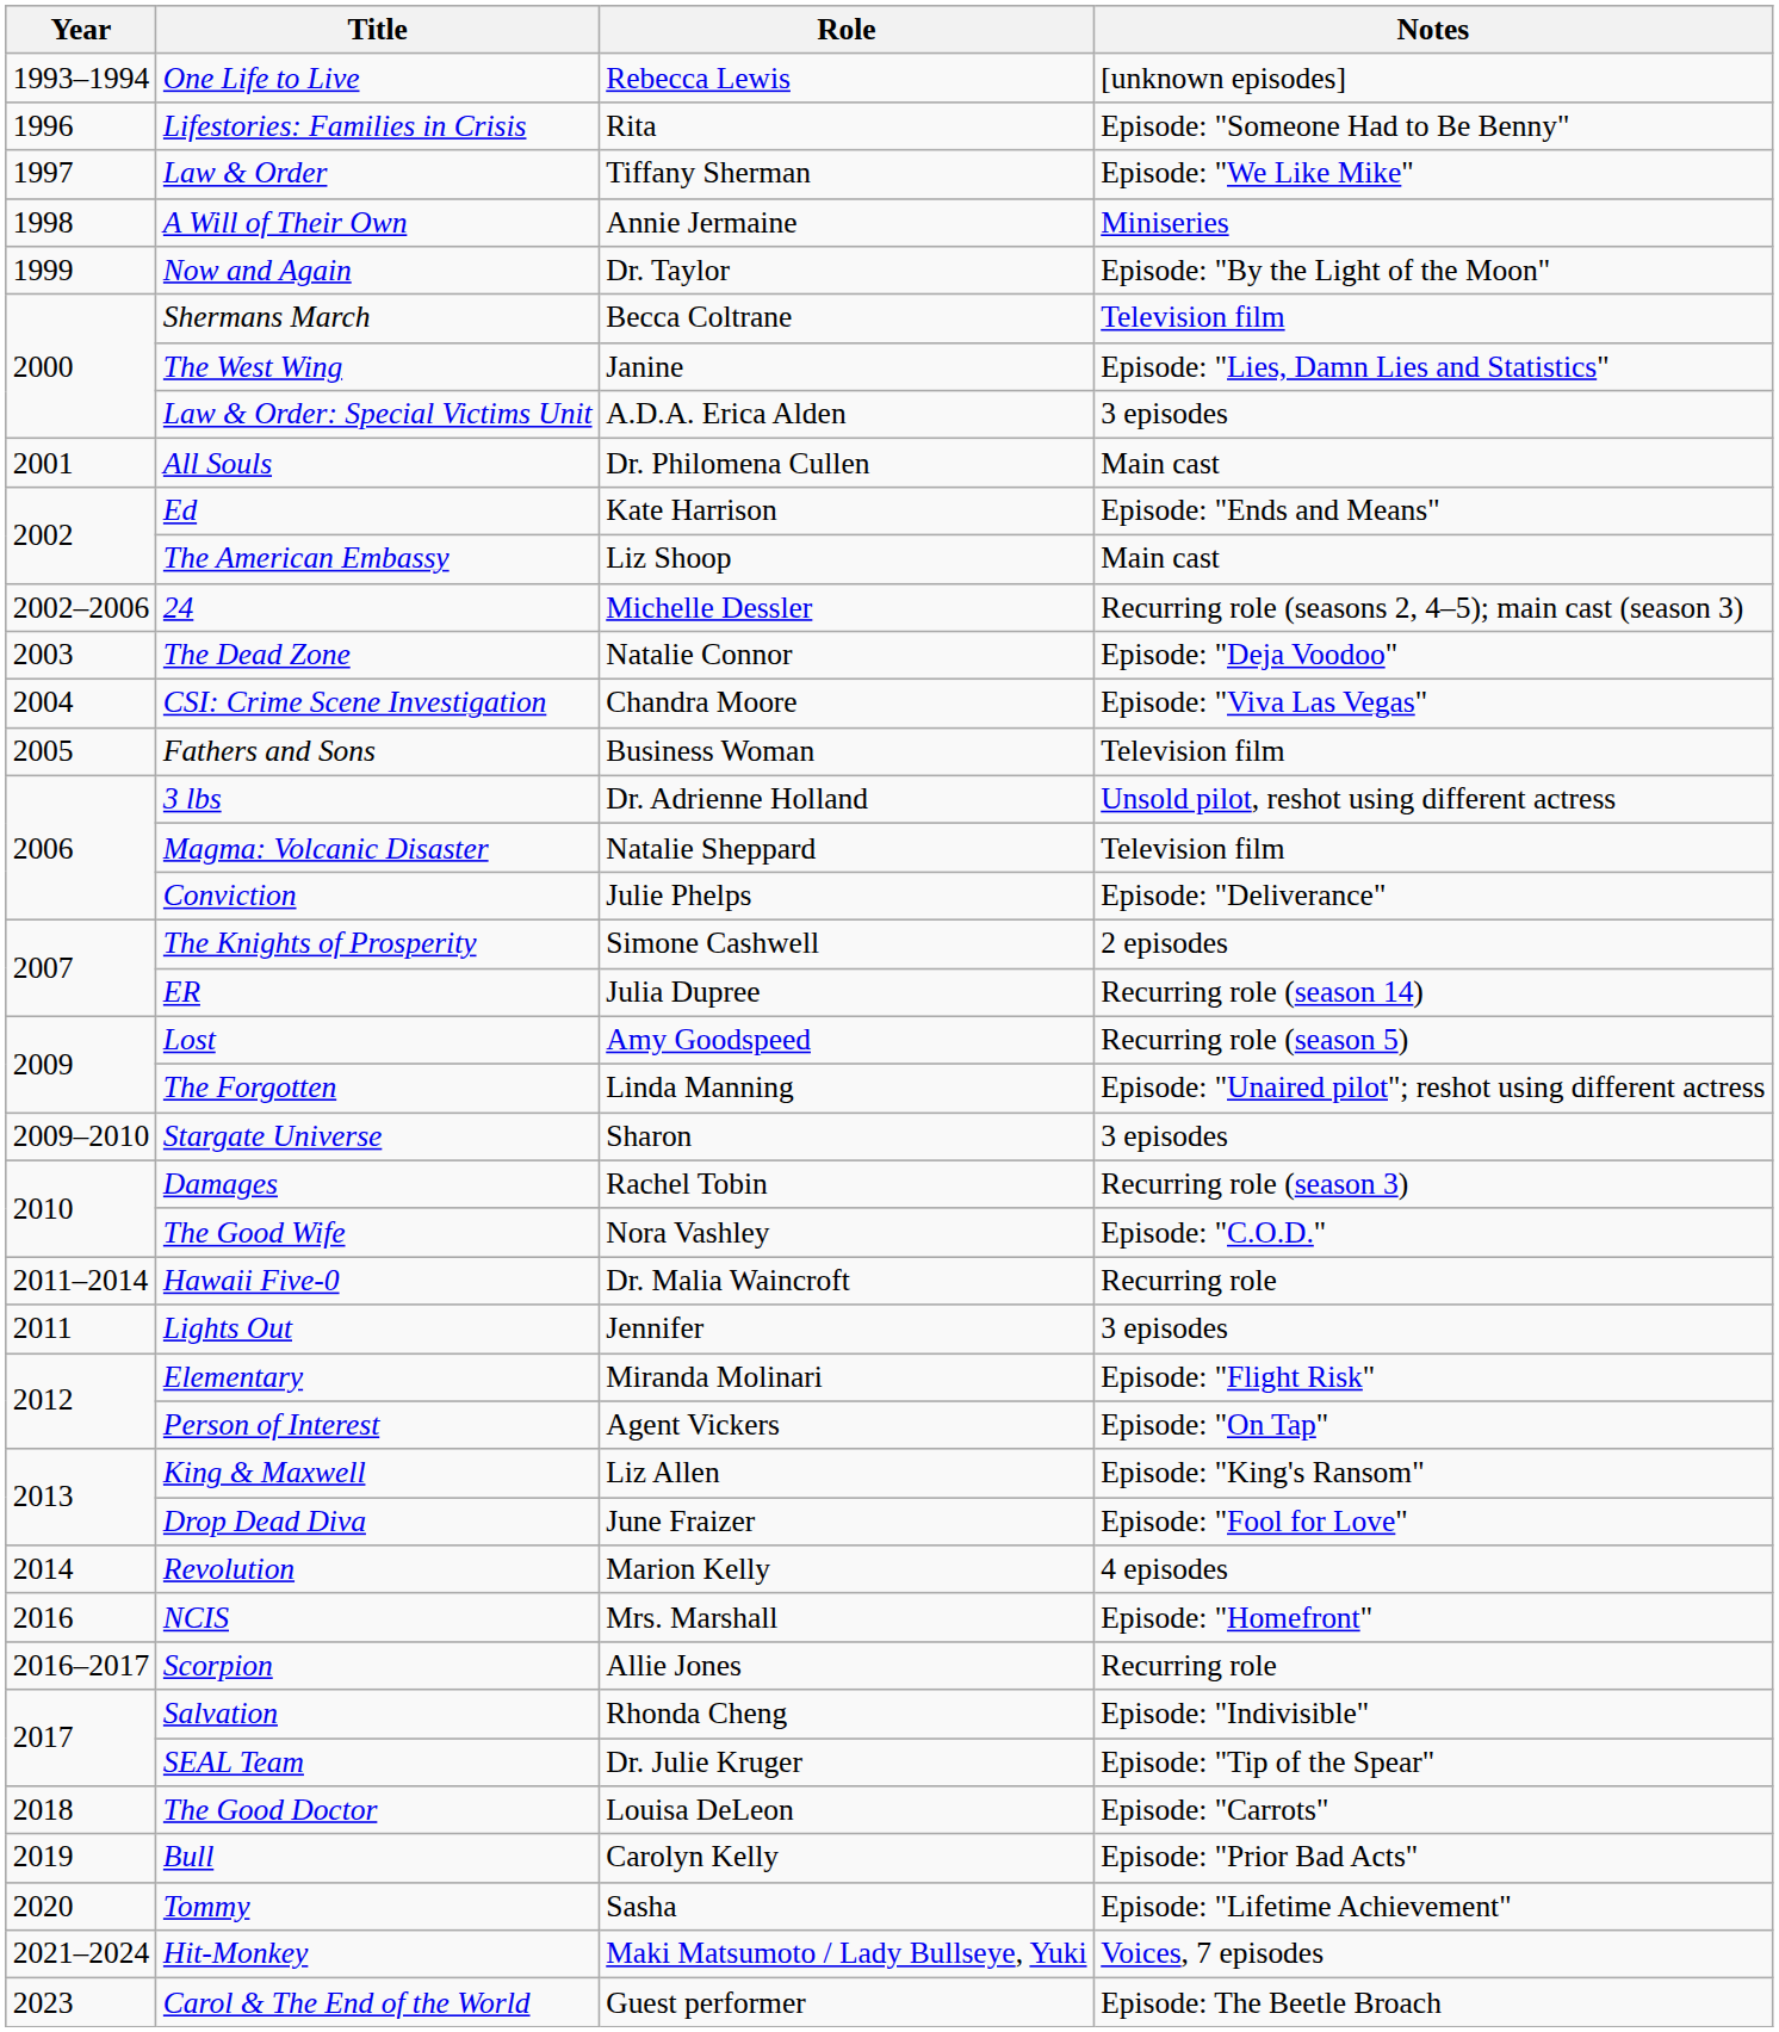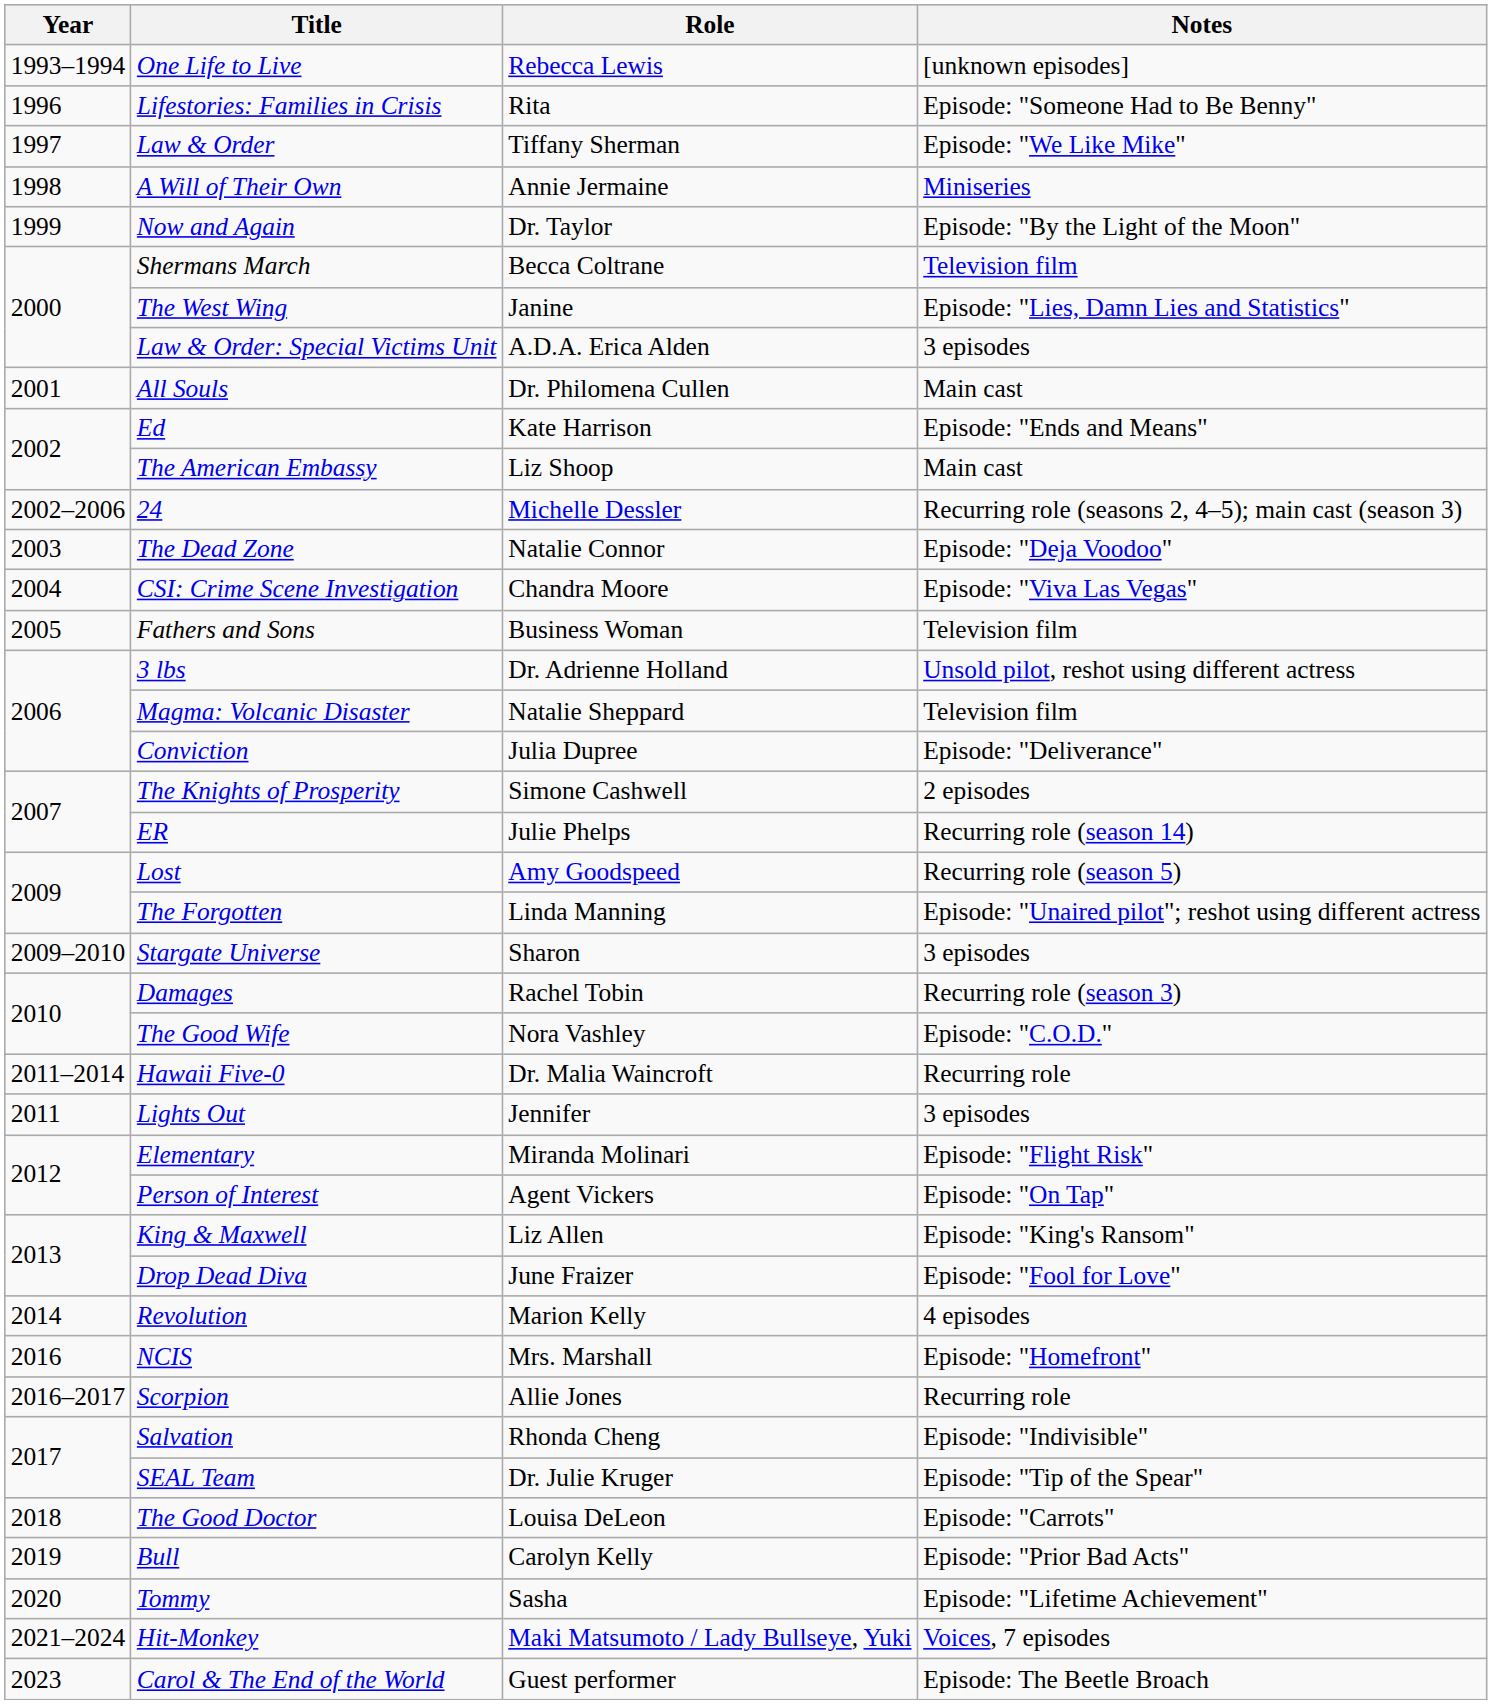 <table class="sortable wikitable">
 <tr>
 <th>Year</th>
 <th>Title</th>
 <th>Role</th>
 <th class="unsortable">Notes</th>
 </tr>
 <tr>
 <td>1993–1994</td>
 <td><em><a href='#'>One Life to Live</a></em></td>
 <td><a href='#'>Rebecca Lewis</a></td>
 <td>[unknown episodes]</td>
 </tr>
 <tr>
 <td>1996</td>
 <td><em><a href='#'>Lifestories: Families in Crisis</a></em></td>
 <td>Rita</td>
 <td>Episode: "Someone Had to Be Benny"</td>
 </tr>
 <tr>
 <td>1997</td>
 <td><em><a href='#'>Law & Order</a></em></td>
 <td>Tiffany Sherman</td>
 <td>Episode: "<a href='#'>We Like Mike</a>"</td>
 </tr>
 <tr>
 <td>1998</td>
 <td><em><a href='#'>A Will of Their Own</a></em></td>
 <td>Annie Jermaine</td>
 <td><a href='#'>Miniseries</a></td>
 </tr>
 <tr>
 <td>1999</td>
 <td><em><a href='#'>Now and Again</a></em></td>
 <td>Dr. Taylor</td>
 <td>Episode: "By the Light of the Moon"</td>
 </tr>
 <tr>
 <td rowspan="3">2000</td>
 <td><em>Shermans March</em></td>
 <td>Becca Coltrane</td>
 <td><a href='#'>Television film</a></td>
 </tr>
 <tr>
 <td><em><a href='#'>The West Wing</a></em></td>
 <td>Janine</td>
 <td>Episode: "<a href='#'>Lies, Damn Lies and Statistics</a>"</td>
 </tr>
 <tr>
 <td><em><a href='#'>Law & Order: Special Victims Unit</a></em></td>
 <td>A.D.A. Erica Alden</td>
 <td>3 episodes</td>
 </tr>
 <tr>
 <td>2001</td>
 <td><em><a href='#'>All Souls</a></em></td>
 <td>Dr. Philomena Cullen</td>
 <td>Main cast</td>
 </tr>
 <tr>
 <td rowspan="2">2002</td>
 <td><em><a href='#'>Ed</a></em></td>
 <td>Kate Harrison</td>
 <td>Episode: "Ends and Means"</td>
 </tr>
 <tr>
 <td><em><a href='#'>The American Embassy</a></em></td>
 <td>Liz Shoop</td>
 <td>Main cast</td>
 </tr>
 <tr>
 <td>2002–2006</td>
 <td><em><a href='#'>24</a></em></td>
 <td><a href='#'>Michelle Dessler</a></td>
 <td>Recurring role (seasons 2, 4–5); main cast (season 3)</td>
 </tr>
 <tr>
 <td>2003</td>
 <td><em><a href='#'>The Dead Zone</a></em></td>
 <td>Natalie Connor</td>
 <td>Episode: "<a href='#'>Deja Voodoo</a>"</td>
 </tr>
 <tr>
 <td>2004</td>
 <td><em><a href='#'>CSI: Crime Scene Investigation</a></em></td>
 <td>Chandra Moore</td>
 <td>Episode: "<a href='#'>Viva Las Vegas</a>"</td>
 </tr>
 <tr>
 <td>2005</td>
 <td><em>Fathers and Sons</em></td>
 <td>Business Woman</td>
 <td>Television film</td>
 </tr>
 <tr>
 <td rowspan="3">2006</td>
 <td><em><a href='#'>3 lbs</a></em></td>
 <td>Dr. Adrienne Holland</td>
 <td><a href='#'>Unsold pilot</a>, reshot using different actress</td>
 </tr>
 <tr>
 <td><em><a href='#'>Magma: Volcanic Disaster</a></em></td>
 <td>Natalie Sheppard</td>
 <td>Television film</td>
 </tr>
 <tr>
 <td><em><a href='#'>Conviction</a></em></td>
-<td>Julie Phelps</td>
+<td>Julia Dupree</td>
 <td>Episode: "Deliverance"</td>
 </tr>
 <tr>
 <td rowspan="2">2007</td>
 <td><em><a href='#'>The Knights of Prosperity</a></em></td>
 <td>Simone Cashwell</td>
 <td>2 episodes</td>
 </tr>
 <tr>
 <td><em><a href='#'>ER</a></em></td>
-<td>Julia Dupree</td>
+<td>Julie Phelps</td>
 <td>Recurring role (<a href='#'>season 14</a>)</td>
 </tr>
 <tr>
 <td rowspan="2">2009</td>
 <td><em><a href='#'>Lost</a></em></td>
 <td><a href='#'>Amy Goodspeed</a></td>
 <td>Recurring role (<a href='#'>season 5</a>)</td>
 </tr>
 <tr>
 <td><em><a href='#'>The Forgotten</a></em></td>
 <td>Linda Manning</td>
 <td>Episode: "<a href='#'>Unaired pilot</a>"; reshot using different actress</td>
 </tr>
 <tr>
 <td>2009–2010</td>
 <td><em><a href='#'>Stargate Universe</a></em></td>
 <td>Sharon</td>
 <td>3 episodes</td>
 </tr>
 <tr>
 <td rowspan="2">2010</td>
 <td><em><a href='#'>Damages</a></em></td>
 <td>Rachel Tobin</td>
 <td>Recurring role (<a href='#'>season 3</a>)</td>
 </tr>
 <tr>
 <td><em><a href='#'>The Good Wife</a></em></td>
 <td>Nora Vashley</td>
 <td>Episode: "<a href='#'>C.O.D.</a>"</td>
 </tr>
 <tr>
 <td>2011–2014</td>
 <td><em><a href='#'>Hawaii Five-0</a></em></td>
 <td>Dr. Malia Waincroft</td>
 <td>Recurring role</td>
 </tr>
 <tr>
 <td>2011</td>
 <td><em><a href='#'>Lights Out</a></em></td>
 <td>Jennifer</td>
 <td>3 episodes</td>
 </tr>
 <tr>
 <td rowspan="2">2012</td>
 <td><em><a href='#'>Elementary</a></em></td>
 <td>Miranda Molinari</td>
 <td>Episode: "<a href='#'>Flight Risk</a>"</td>
 </tr>
 <tr>
 <td><em><a href='#'>Person of Interest</a></em></td>
 <td>Agent Vickers</td>
 <td>Episode: "<a href='#'>On Tap</a>"</td>
 </tr>
 <tr>
 <td rowspan="2">2013</td>
 <td><em><a href='#'>King & Maxwell</a></em></td>
 <td>Liz Allen</td>
 <td>Episode: "King's Ransom"</td>
 </tr>
 <tr>
 <td><em><a href='#'>Drop Dead Diva</a></em></td>
 <td>June Fraizer</td>
 <td>Episode: "<a href='#'>Fool for Love</a>"</td>
 </tr>
 <tr>
 <td>2014</td>
 <td><em><a href='#'>Revolution</a></em></td>
 <td>Marion Kelly</td>
 <td>4 episodes</td>
 </tr>
 <tr>
 <td>2016</td>
 <td><em><a href='#'>NCIS</a></em></td>
 <td>Mrs. Marshall</td>
 <td>Episode: "<a href='#'>Homefront</a>"</td>
 </tr>
 <tr>
 <td>2016–2017</td>
 <td><em><a href='#'>Scorpion</a></em></td>
 <td>Allie Jones</td>
 <td>Recurring role</td>
 </tr>
 <tr>
 <td rowspan="2">2017</td>
 <td><em><a href='#'>Salvation</a></em></td>
 <td>Rhonda Cheng</td>
 <td>Episode: "Indivisible"</td>
 </tr>
 <tr>
 <td><em><a href='#'>SEAL Team</a></em></td>
 <td>Dr. Julie Kruger</td>
 <td>Episode: "Tip of the Spear"</td>
 </tr>
 <tr>
 <td>2018</td>
 <td><em><a href='#'>The Good Doctor</a></em></td>
 <td>Louisa DeLeon</td>
 <td>Episode: "Carrots"</td>
 </tr>
 <tr>
 <td>2019</td>
 <td><em><a href='#'>Bull</a></em></td>
 <td>Carolyn Kelly</td>
 <td>Episode: "Prior Bad Acts"</td>
 </tr>
 <tr>
 <td>2020</td>
 <td><em><a href='#'>Tommy</a></em></td>
 <td>Sasha</td>
 <td>Episode: "Lifetime Achievement"</td>
 </tr>
 <tr>
 <td>2021–2024</td>
 <td><em><a href='#'>Hit-Monkey</a></em></td>
 <td><a href='#'>Maki Matsumoto / Lady Bullseye</a>, <a href='#'>Yuki</a></td>
 <td><a href='#'>Voices</a>, 7 episodes</td>
 </tr>
 <tr>
 <td>2023</td>
 <td><em><a href='#'>Carol & The End of the World</a></em></td>
 <td>Guest performer</td>
 <td>Episode: The Beetle Broach</td>
 </tr>
 </table>
